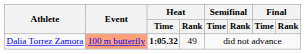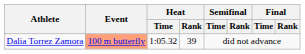 <table class=wikitable style="font-size:90%">
 <tr>
 <th rowspan="2">Athlete</th>
 <th rowspan="2">Event</th>
 <th colspan="2">Heat</th>
 <th colspan="2">Semifinal</th>
 <th colspan="2">Final</th>
 </tr>
 <tr style="font-size:95%">
 <th>Time</th>
 <th>Rank</th>
 <th>Time</th>
 <th>Rank</th>
 <th>Time</th>
 <th>Rank</th>
 </tr>
 <tr align=center>
 <td align=left><a href='#'>Dalia Torrez Zamora</a></td>
 <td align=left style="background: lightsalmon;"><a href='#'>100 m butterfly</a></td>
-<td><strong>1:05.32</strong></td>
-<td>49</td>
+<td>1:05.32</td>
+<td>39</td>
 <td colspan=4>did not advance</td>
 </tr>
 </table>
